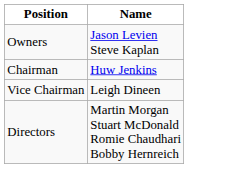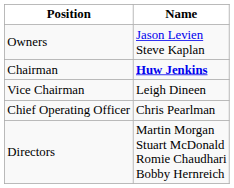 <table class="wikitable" style="text-align: left">
 <tr>
 <th style="background:white; color:black;">Position</th>
 <th style="background:white; color:black;">Name</th>
 </tr>
 <tr>
 <td>Owners</td>
 <td> <a href='#'>Jason Levien</a><br> Steve Kaplan<br></td>
 </tr>
 <tr>
 <td>Chairman</td>
-<td> <a href='#'>Huw Jenkins</a></td>
+<td><strong> <a href='#'>Huw Jenkins</a></strong></td>
 </tr>
 <tr>
 <td>Vice Chairman</td>
 <td> Leigh Dineen</td>
 </tr>
 <tr>
+<td>Chief Operating Officer</td>
+<td> Chris Pearlman</td>
+</tr>
+<tr>
 <td>Directors</td>
 <td> Martin Morgan<br> Stuart McDonald<br> Romie Chaudhari<br> Bobby Hernreich</td>
 </tr>
 </table>
